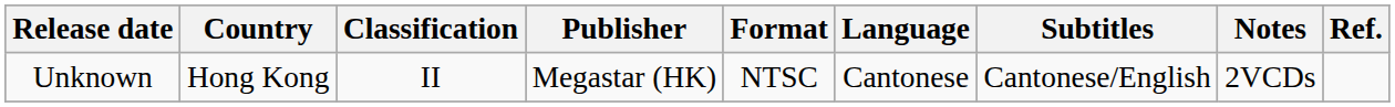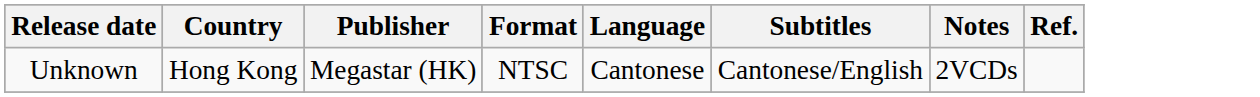 <table class="wikitable">
 <tr>
 <th>Release date</th>
 <th>Country</th>
-<th>Classification</th>
 <th>Publisher</th>
 <th>Format</th>
 <th>Language</th>
 <th>Subtitles</th>
 <th>Notes</th>
 <th>Ref.</th>
 </tr>
 <tr style="text-align:center;">
 <td>Unknown</td>
 <td>Hong Kong</td>
-<td>II</td>
 <td>Megastar (HK)</td>
 <td>NTSC</td>
 <td>Cantonese</td>
 <td>Cantonese/English</td>
 <td>2VCDs</td>
 <td></td>
 </tr>
 </table>
